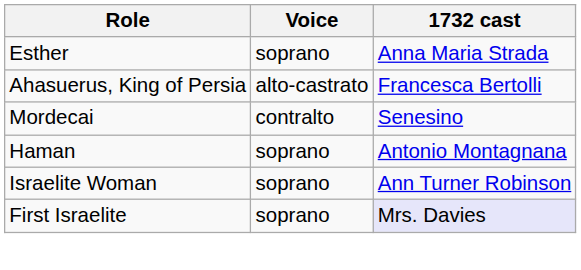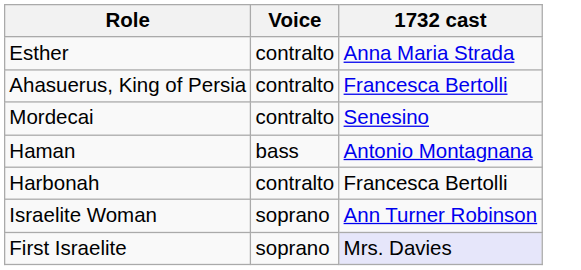 <table class="wikitable">
 <tr>
 <th>Role</th>
 <th>Voice</th>
 <th>1732 cast</th>
 </tr>
 <tr>
 <td>Esther</td>
-<td>soprano</td>
+<td>contralto</td>
 <td><a href='#'>Anna Maria Strada</a></td>
 </tr>
 <tr>
 <td>Ahasuerus, King of Persia</td>
-<td>alto-castrato</td>
+<td>contralto</td>
 <td><a href='#'>Francesca Bertolli</a></td>
 </tr>
 <tr>
 <td>Mordecai</td>
 <td>contralto</td>
 <td><a href='#'>Senesino</a></td>
 </tr>
 <tr>
 <td>Haman</td>
-<td>soprano</td>
+<td>bass</td>
 <td><a href='#'>Antonio Montagnana</a></td>
+</tr>
+<tr>
+<td>Harbonah</td>
+<td>contralto</td>
+<td>Francesca Bertolli</td>
 </tr>
 <tr>
 <td>Israelite Woman</td>
 <td>soprano</td>
 <td><a href='#'>Ann Turner Robinson</a></td>
 </tr>
 <tr>
 <td>First Israelite</td>
 <td>soprano</td>
 <td style="background: lavender;">Mrs. Davies</td>
 </tr>
 </table>
